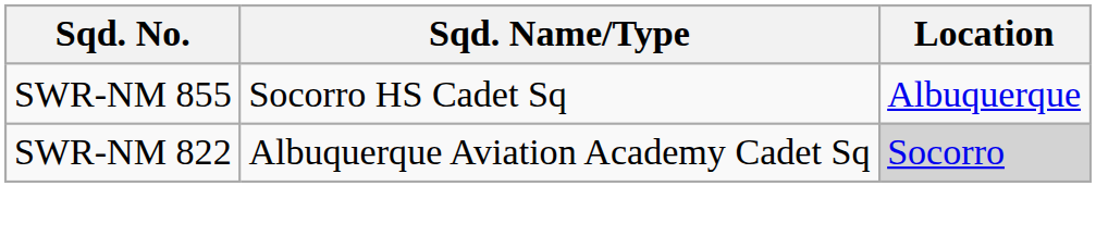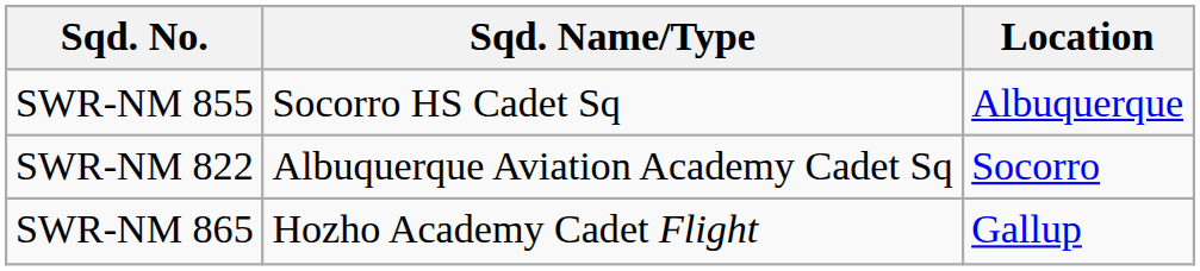 <table class="wikitable">
 <tr>
 <th>Sqd. No.</th>
 <th>Sqd. Name/Type</th>
 <th>Location</th>
 </tr>
 <tr>
 <td>SWR-NM 855</td>
 <td>Socorro HS Cadet Sq</td>
 <td><a href='#'>Albuquerque</a></td>
 </tr>
 <tr>
 <td>SWR-NM 822</td>
 <td>Albuquerque Aviation Academy Cadet Sq</td>
-<td style="background: lightgrey;"><a href='#'>Socorro</a></td>
+<td><a href='#'>Socorro</a></td>
+</tr>
+<tr>
+<td>SWR-NM 865</td>
+<td>Hozho Academy Cadet <em>Flight</em></td>
+<td><a href='#'>Gallup</a></td>
 </tr>
 </table>
